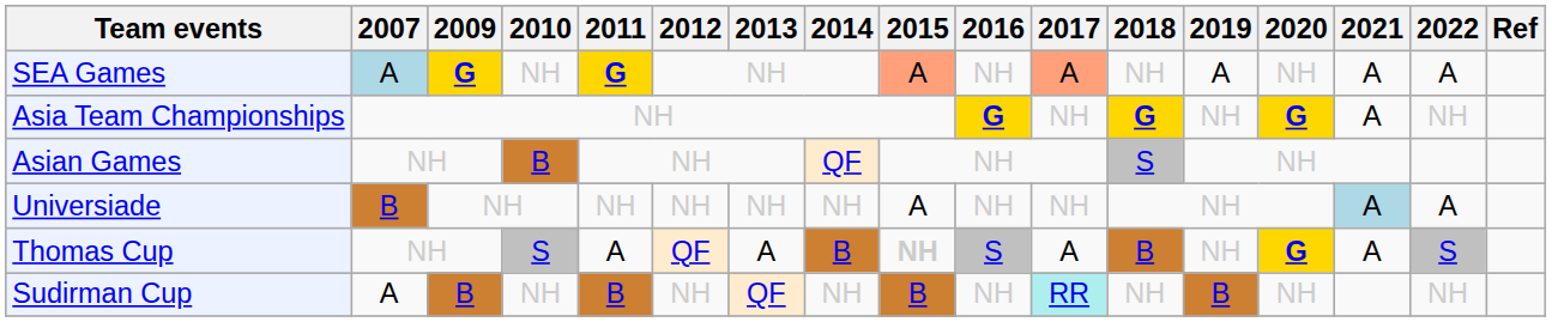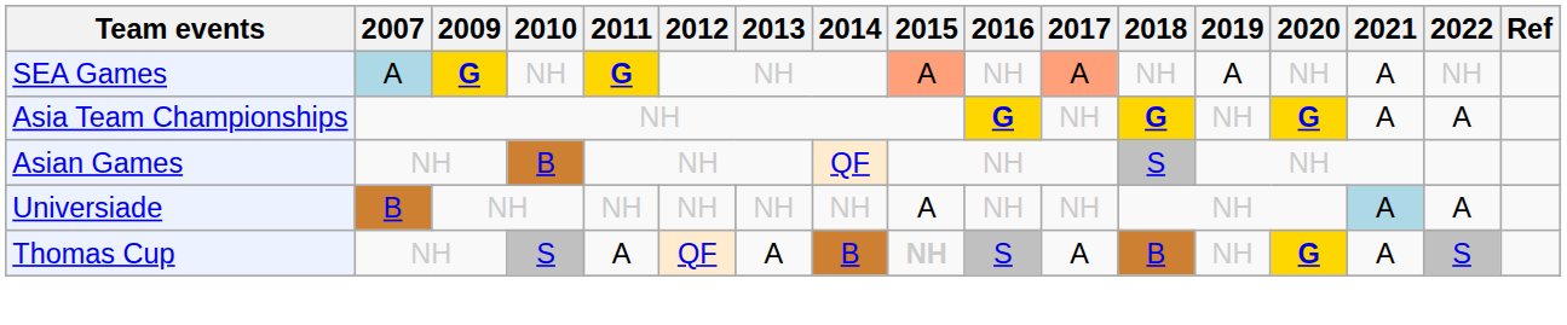 <table class="wikitable" style="font-size: 90%; text-align:center">
 <tr>
 <th>Team events</th>
 <th>2007</th>
 <th>2009</th>
 <th>2010</th>
 <th>2011</th>
 <th>2012</th>
 <th>2013</th>
 <th>2014</th>
 <th>2015</th>
 <th>2016</th>
 <th>2017</th>
 <th>2018</th>
 <th>2019</th>
 <th>2020</th>
 <th>2021</th>
 <th>2022</th>
 <th>Ref</th>
 </tr>
 <tr>
 <td bgcolor="#ECF2FF"; align="left"><a href='#'>SEA Games</a></td>
 <td style="background: lightblue;">A</td>
 <td bgcolor=gold><a href='#'><strong>G</strong></a></td>
 <td style=color:#ccc>NH</td>
 <td bgcolor=gold><a href='#'><strong>G</strong></a></td>
 <td colspan="3" style=color:#ccc>NH</td>
 <td style="background: lightsalmon;">A</td>
 <td style=color:#ccc>NH</td>
 <td style="background: lightsalmon;">A</td>
 <td style=color:#ccc>NH</td>
 <td>A</td>
 <td style=color:#ccc>NH</td>
 <td>A</td>
-<td>A</td>
+<td style=color:#ccc>NH</td>
 <td></td>
 </tr>
 <tr>
 <td bgcolor="#ECF2FF"; align="left"><a href='#'>Asia Team Championships</a></td>
 <td colspan="8" style=color:#ccc>NH</td>
 <td bgcolor=gold><a href='#'><strong>G</strong></a></td>
 <td style=color:#ccc>NH</td>
 <td bgcolor=gold><a href='#'><strong>G</strong></a></td>
 <td style=color:#ccc>NH</td>
 <td bgcolor=gold><a href='#'><strong>G</strong></a></td>
 <td>A</td>
-<td style=color:#ccc>NH</td>
+<td>A</td>
 <td></td>
 </tr>
 <tr>
 <td bgcolor="#ECF2FF"; align="left"><a href='#'>Asian Games</a></td>
 <td colspan="2" style=color:#ccc>NH</td>
 <td bgcolor=CD7F32><a href='#'>B</a></td>
 <td colspan="3" style=color:#ccc>NH</td>
 <td bgcolor=FFEBCD><a href='#'>QF</a></td>
 <td colspan="3" style=color:#ccc>NH</td>
 <td bgcolor=silver><a href='#'>S</a></td>
 <td colspan="3" style=color:#ccc>NH</td>
 <td></td>
 <td></td>
 </tr>
 <tr>
 <td bgcolor="#ECF2FF"; align="left"><a href='#'>Universiade</a></td>
 <td bgcolor=CD7F32><a href='#'>B</a></td>
 <td colspan="2" style=color:#ccc>NH</td>
 <td style=color:#ccc>NH</td>
 <td style=color:#ccc>NH</td>
 <td style=color:#ccc>NH</td>
 <td style=color:#ccc>NH</td>
 <td>A</td>
 <td style=color:#ccc>NH</td>
 <td style=color:#ccc>NH</td>
 <td colspan="3" style=color:#ccc>NH</td>
 <td style="background: lightblue;">A</td>
 <td>A</td>
 <td></td>
 </tr>
 <tr>
 <td bgcolor="#ECF2FF"; align="left"><a href='#'>Thomas Cup</a></td>
 <td colspan="2" style=color:#ccc>NH</td>
 <td bgcolor=silver><a href='#'>S</a></td>
 <td>A</td>
 <td bgcolor=FFEBCD><a href='#'>QF</a></td>
 <td>A</td>
 <td bgcolor=CD7F32><a href='#'>B</a></td>
 <td style=color:#ccc><strong>NH</strong></td>
 <td bgcolor=silver><a href='#'>S</a></td>
 <td>A</td>
 <td bgcolor=CD7F32><a href='#'>B</a></td>
 <td style=color:#ccc>NH</td>
 <td bgcolor=gold><a href='#'><strong>G</strong></a></td>
 <td>A</td>
 <td bgcolor=silver><a href='#'>S</a></td>
 <td></td>
 </tr>
-<tr>
-<td bgcolor="#ECF2FF"; align="left"><a href='#'>Sudirman Cup</a></td>
-<td>A</td>
-<td bgcolor=CD7F32><a href='#'>B</a></td>
-<td style=color:#ccc>NH</td>
-<td bgcolor=CD7F32><a href='#'>B</a></td>
-<td style=color:#ccc>NH</td>
-<td bgcolor=FFEBCD><a href='#'>QF</a></td>
-<td style=color:#ccc>NH</td>
-<td bgcolor=CD7F32><a href='#'>B</a></td>
-<td style=color:#ccc>NH</td>
-<td bgcolor=AFEEEE><a href='#'>RR</a></td>
-<td style=color:#ccc>NH</td>
-<td bgcolor=CD7F32><a href='#'>B</a></td>
-<td style=color:#ccc>NH</td>
-<td></td>
-<td style=color:#ccc>NH</td>
-<td></td>
-</tr>
 </table>
